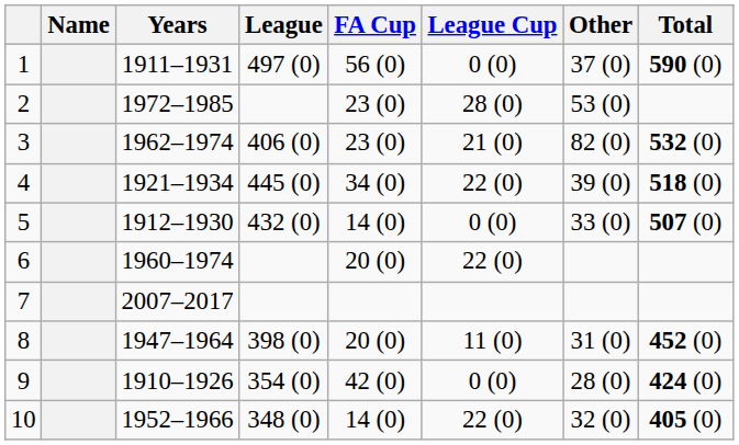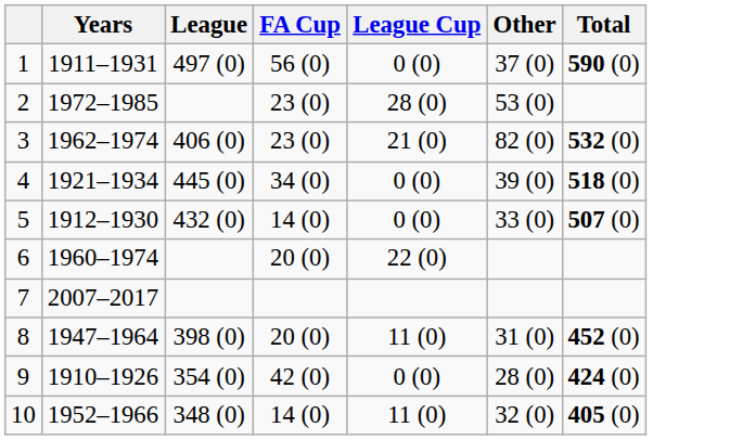 <table class="wikitable sortable plainrowheaders" style="text-align:center">
 <tr>
 <th scope="col"></th>
-<th scope="col">Name</th>
 <th scope="col">Years</th>
 <th scope="col">League</th>
 <th scope="col"><a href='#'>FA Cup</a></th>
 <th scope="col"><a href='#'>League Cup</a></th>
 <th scope="col">Other</th>
 <th scope="col" width=13%>Total</th>
 </tr>
 <tr>
 <td>1</td>
-<th scope="row"></th>
 <td>1911–1931</td>
 <td>497 (0)</td>
 <td>56 (0)</td>
 <td>0 (0)</td>
 <td>37 (0)</td>
 <td><strong>590</strong> (0)</td>
 </tr>
 <tr>
 <td>2</td>
-<th scope="row"></th>
 <td>1972–1985</td>
 <td></td>
 <td>23 (0)</td>
 <td>28 (0)</td>
 <td>53 (0)</td>
 <td></td>
 </tr>
 <tr>
 <td>3</td>
-<th scope="row"></th>
 <td>1962–1974</td>
 <td>406 (0)</td>
 <td>23 (0)</td>
 <td>21 (0)</td>
 <td>82 (0)</td>
 <td><strong>532</strong> (0)</td>
 </tr>
 <tr>
 <td>4</td>
-<th scope="row"></th>
 <td>1921–1934</td>
 <td>445 (0)</td>
 <td>34 (0)</td>
-<td>22 (0)</td>
+<td>0 (0)</td>
 <td>39 (0)</td>
 <td><strong>518</strong> (0)</td>
 </tr>
 <tr>
 <td>5</td>
-<th scope="row"></th>
 <td>1912–1930</td>
 <td>432 (0)</td>
 <td>14 (0)</td>
 <td>0 (0)</td>
 <td>33 (0)</td>
 <td><strong>507</strong> (0)</td>
 </tr>
 <tr>
 <td>6</td>
-<th scope="row"></th>
 <td>1960–1974</td>
 <td></td>
 <td>20 (0)</td>
 <td>22 (0)</td>
 <td></td>
 <td></td>
 </tr>
 <tr>
 <td>7</td>
-<th scope="row"></th>
 <td>2007–2017</td>
 <td></td>
 <td></td>
 <td></td>
 <td></td>
 <td></td>
 </tr>
 <tr>
 <td>8</td>
-<th scope="row"></th>
 <td>1947–1964</td>
 <td>398 (0)</td>
 <td>20 (0)</td>
 <td>11 (0)</td>
 <td>31 (0)</td>
 <td><strong>452</strong> (0)</td>
 </tr>
 <tr>
 <td>9</td>
-<th scope="row"></th>
 <td>1910–1926</td>
 <td>354 (0)</td>
 <td>42 (0)</td>
 <td>0 (0)</td>
 <td>28 (0)</td>
 <td><strong>424</strong> (0)</td>
 </tr>
 <tr>
 <td>10</td>
-<th scope="row"></th>
 <td>1952–1966</td>
 <td>348 (0)</td>
 <td>14 (0)</td>
-<td>22 (0)</td>
+<td>11 (0)</td>
 <td>32 (0)</td>
 <td><strong>405</strong> (0)</td>
 </tr>
 </table>
